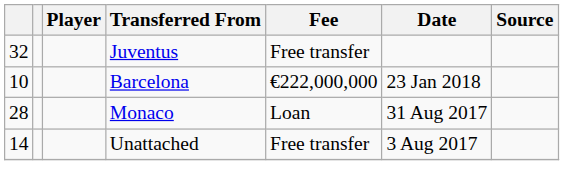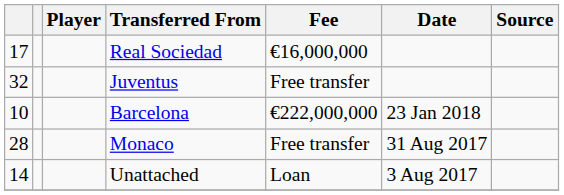 <table class="wikitable plainrowheaders sortable">
 <tr>
 <th></th>
 <th></th>
 <th scope=col>Player</th>
 <th>Transferred From</th>
 <th scope=col>Fee</th>
 <th scope=col>Date</th>
 <th scope=col>Source</th>
+</tr>
+<tr>
+<td align=center>17</td>
+<td align=center></td>
+<td></td>
+<td> <a href='#'>Real Sociedad</a></td>
+<td>€16,000,000</td>
+<td></td>
+<td></td>
 </tr>
 <tr>
 <td align=center>32</td>
 <td align=center></td>
 <td></td>
 <td><a href='#'>Juventus</a></td>
 <td>Free transfer</td>
 <td></td>
 <td></td>
 </tr>
 <tr>
 <td align=center>10</td>
 <td align=center></td>
 <td></td>
 <td> <a href='#'>Barcelona</a></td>
 <td>€222,000,000</td>
 <td>23 Jan 2018</td>
 <td></td>
 </tr>
 <tr>
 <td align=center>28</td>
 <td align=center></td>
 <td></td>
 <td> <a href='#'>Monaco</a></td>
-<td>Loan</td>
+<td>Free transfer</td>
 <td>31 Aug 2017</td>
 <td></td>
 </tr>
 <tr>
 <td align=center>14</td>
 <td align=center></td>
 <td></td>
 <td>Unattached</td>
-<td>Free transfer</td>
+<td>Loan</td>
 <td>3 Aug 2017</td>
 <td></td>
 </tr>
 <tr>
 </tr>
 </table>
